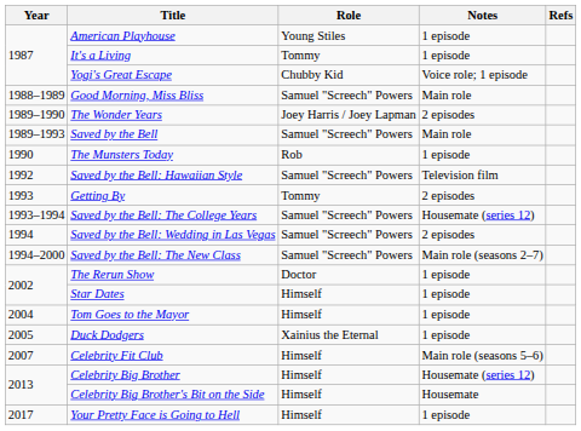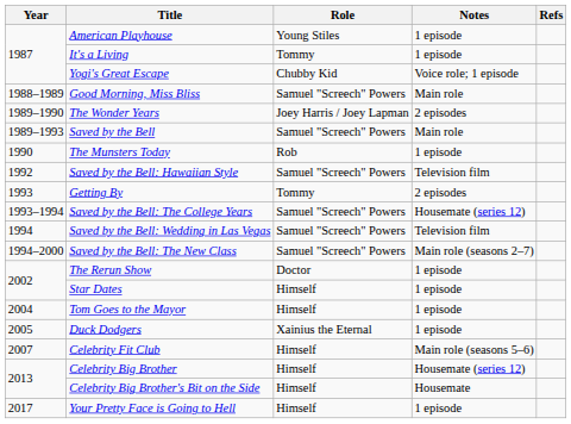 <table class="wikitable">
 <tr>
 <th>Year</th>
 <th>Title</th>
 <th>Role</th>
 <th>Notes</th>
 <th>Refs</th>
 </tr>
 <tr>
 <td rowspan="3">1987</td>
 <td><em><a href='#'>American Playhouse</a></em></td>
 <td>Young Stiles</td>
 <td>1 episode</td>
 <td></td>
 </tr>
 <tr>
 <td><em><a href='#'>It's a Living</a></em></td>
 <td>Tommy</td>
 <td>1 episode</td>
 <td></td>
 </tr>
 <tr>
 <td><em><a href='#'>Yogi's Great Escape</a></em></td>
 <td>Chubby Kid</td>
 <td>Voice role; 1 episode</td>
 <td></td>
 </tr>
 <tr>
 <td>1988–1989</td>
 <td><em><a href='#'>Good Morning, Miss Bliss</a></em></td>
 <td>Samuel "Screech" Powers</td>
 <td>Main role</td>
 <td></td>
 </tr>
 <tr>
 <td>1989–1990</td>
 <td><em><a href='#'>The Wonder Years</a></em></td>
 <td>Joey Harris / Joey Lapman</td>
 <td>2 episodes</td>
 <td></td>
 </tr>
 <tr>
 <td>1989–1993</td>
 <td><em><a href='#'>Saved by the Bell</a></em></td>
 <td>Samuel "Screech" Powers</td>
 <td>Main role</td>
 <td></td>
 </tr>
 <tr>
 <td>1990</td>
 <td><em><a href='#'>The Munsters Today</a></em></td>
 <td>Rob</td>
 <td>1 episode</td>
 <td></td>
 </tr>
 <tr>
 <td>1992</td>
 <td><em><a href='#'>Saved by the Bell: Hawaiian Style</a></em></td>
 <td>Samuel "Screech" Powers</td>
 <td>Television film</td>
 <td></td>
 </tr>
 <tr>
 <td>1993</td>
 <td><em><a href='#'>Getting By</a></em></td>
 <td>Tommy</td>
 <td>2 episodes</td>
 <td></td>
 </tr>
 <tr>
 <td>1993–1994</td>
 <td><em><a href='#'>Saved by the Bell: The College Years</a></em></td>
 <td>Samuel "Screech" Powers</td>
 <td>Housemate (<a href='#'>series 12</a>)</td>
 <td></td>
 </tr>
 <tr>
 <td>1994</td>
 <td><em><a href='#'>Saved by the Bell: Wedding in Las Vegas</a></em></td>
 <td>Samuel "Screech" Powers</td>
-<td>2 episodes</td>
+<td>Television film</td>
 <td></td>
 </tr>
 <tr>
 <td>1994–2000</td>
 <td><em><a href='#'>Saved by the Bell: The New Class</a></em></td>
 <td>Samuel "Screech" Powers</td>
 <td>Main role (seasons 2–7)</td>
 <td></td>
 </tr>
 <tr>
 <td rowspan="2">2002</td>
 <td><em><a href='#'>The Rerun Show</a></em></td>
 <td>Doctor</td>
 <td>1 episode</td>
 <td></td>
 </tr>
 <tr>
 <td><em><a href='#'>Star Dates</a></em></td>
 <td>Himself</td>
 <td>1 episode</td>
 <td></td>
 </tr>
 <tr>
 <td>2004</td>
 <td><em><a href='#'>Tom Goes to the Mayor</a></em></td>
 <td>Himself</td>
 <td>1 episode</td>
 <td></td>
 </tr>
 <tr>
 <td>2005</td>
 <td><em><a href='#'>Duck Dodgers</a></em></td>
 <td>Xainius the Eternal</td>
 <td>1 episode</td>
 <td></td>
 </tr>
 <tr>
 <td>2007</td>
 <td><em><a href='#'>Celebrity Fit Club</a></em></td>
 <td>Himself</td>
 <td>Main role (seasons 5–6)</td>
 <td></td>
 </tr>
 <tr>
 <td rowspan="2">2013</td>
 <td><em><a href='#'>Celebrity Big Brother</a></em></td>
 <td>Himself</td>
 <td>Housemate (<a href='#'>series 12</a>)</td>
 <td></td>
 </tr>
 <tr>
 <td><em><a href='#'>Celebrity Big Brother's Bit on the Side</a></em></td>
 <td>Himself</td>
 <td>Housemate</td>
 <td></td>
 </tr>
 <tr>
 <td>2017</td>
 <td><em><a href='#'>Your Pretty Face is Going to Hell</a></em></td>
 <td>Himself</td>
 <td>1 episode</td>
 <td></td>
 </tr>
 </table>
